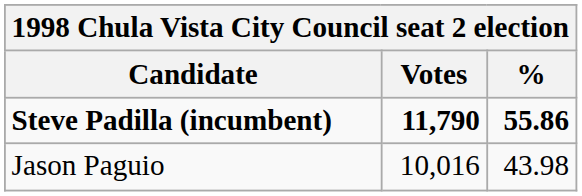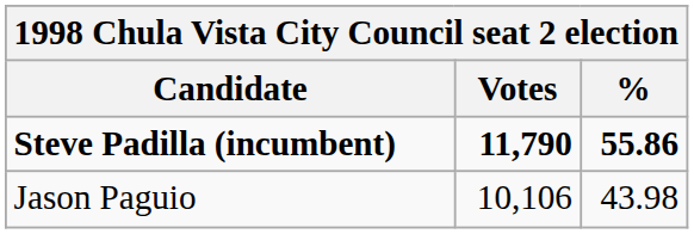 <table class=wikitable>
 <tr>
 <th colspan=3>1998 Chula Vista City Council seat 2 election</th>
 </tr>
 <tr>
 <th>Candidate</th>
 <th>Votes</th>
 <th>%</th>
 </tr>
 <tr>
 <td><strong>Steve Padilla (incumbent)</strong></td>
 <td align="right"><strong>11,790</strong></td>
 <td align="right"><strong>55.86</strong></td>
 </tr>
 <tr>
 <td>Jason Paguio</td>
-<td align="right">10,016</td>
+<td align="right">10,106</td>
 <td align="right">43.98</td>
 </tr>
 </table>
